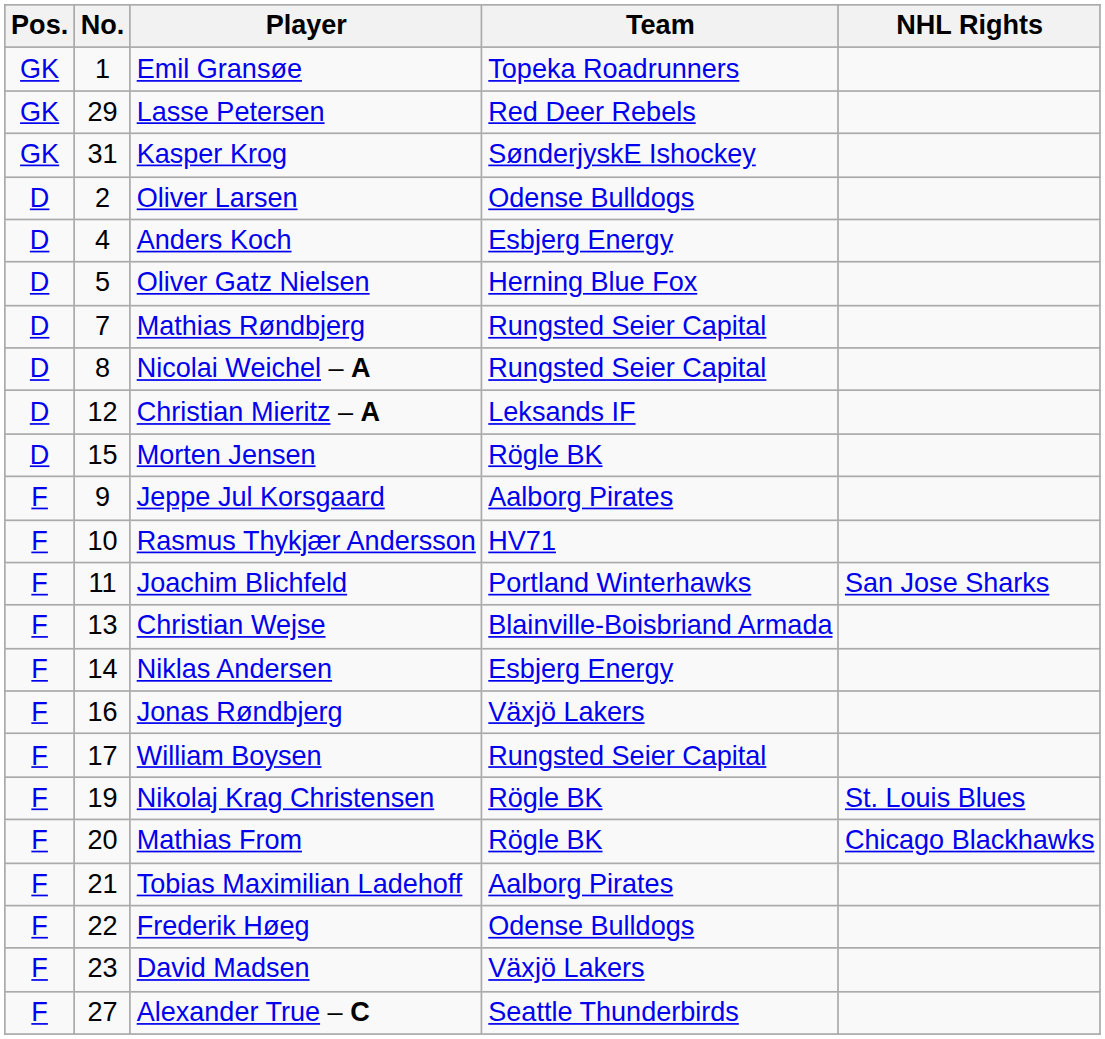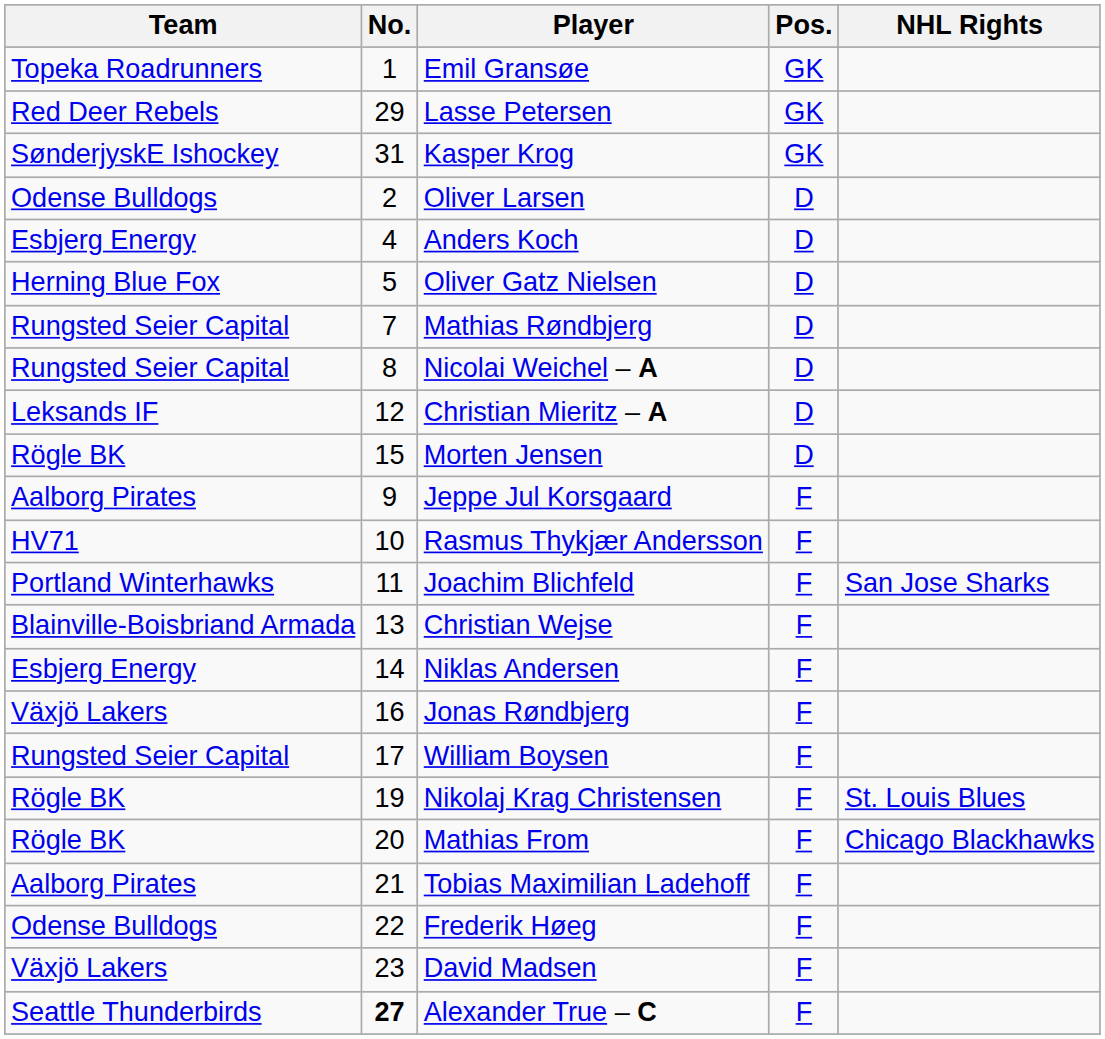 <table class="wikitable sortable">
 <tr>
-<th>Pos.</th>
+<th>Team</th>
 <th>No.</th>
 <th>Player</th>
-<th>Team</th>
+<th>Pos.</th>
 <th>NHL Rights</th>
 </tr>
 <tr>
-<td style="text-align:center;"><a href='#'>GK</a></td>
+<td> <a href='#'>Topeka Roadrunners</a></td>
 <td style="text-align:center;">1</td>
 <td><a href='#'>Emil Gransøe</a></td>
-<td> <a href='#'>Topeka Roadrunners</a></td>
+<td style="text-align:center;"><a href='#'>GK</a></td>
 <td></td>
 </tr>
 <tr>
-<td style="text-align:center;"><a href='#'>GK</a></td>
+<td> <a href='#'>Red Deer Rebels</a></td>
 <td style="text-align:center;">29</td>
 <td><a href='#'>Lasse Petersen</a></td>
-<td> <a href='#'>Red Deer Rebels</a></td>
+<td style="text-align:center;"><a href='#'>GK</a></td>
 <td></td>
 </tr>
 <tr>
-<td style="text-align:center;"><a href='#'>GK</a></td>
+<td> <a href='#'>SønderjyskE Ishockey</a></td>
 <td style="text-align:center;">31</td>
 <td><a href='#'>Kasper Krog</a></td>
-<td> <a href='#'>SønderjyskE Ishockey</a></td>
+<td style="text-align:center;"><a href='#'>GK</a></td>
 <td></td>
 </tr>
 <tr>
-<td style="text-align:center;"><a href='#'>D</a></td>
+<td> <a href='#'>Odense Bulldogs</a></td>
 <td style="text-align:center;">2</td>
 <td><a href='#'>Oliver Larsen</a></td>
-<td> <a href='#'>Odense Bulldogs</a></td>
+<td style="text-align:center;"><a href='#'>D</a></td>
 <td></td>
 </tr>
 <tr>
-<td style="text-align:center;"><a href='#'>D</a></td>
+<td> <a href='#'>Esbjerg Energy</a></td>
 <td style="text-align:center;">4</td>
 <td><a href='#'>Anders Koch</a></td>
-<td> <a href='#'>Esbjerg Energy</a></td>
+<td style="text-align:center;"><a href='#'>D</a></td>
 <td></td>
 </tr>
 <tr>
-<td style="text-align:center;"><a href='#'>D</a></td>
+<td> <a href='#'>Herning Blue Fox</a></td>
 <td style="text-align:center;">5</td>
 <td><a href='#'>Oliver Gatz Nielsen</a></td>
-<td> <a href='#'>Herning Blue Fox</a></td>
+<td style="text-align:center;"><a href='#'>D</a></td>
 <td></td>
 </tr>
 <tr>
-<td style="text-align:center;"><a href='#'>D</a></td>
+<td> <a href='#'>Rungsted Seier Capital</a></td>
 <td style="text-align:center;">7</td>
 <td><a href='#'>Mathias Røndbjerg</a></td>
-<td> <a href='#'>Rungsted Seier Capital</a></td>
+<td style="text-align:center;"><a href='#'>D</a></td>
 <td></td>
 </tr>
 <tr>
-<td style="text-align:center;"><a href='#'>D</a></td>
+<td> <a href='#'>Rungsted Seier Capital</a></td>
 <td style="text-align:center;">8</td>
 <td><a href='#'>Nicolai Weichel</a> – <strong>A</strong></td>
-<td> <a href='#'>Rungsted Seier Capital</a></td>
+<td style="text-align:center;"><a href='#'>D</a></td>
 <td></td>
 </tr>
 <tr>
-<td style="text-align:center;"><a href='#'>D</a></td>
+<td> <a href='#'>Leksands IF</a></td>
 <td style="text-align:center;">12</td>
 <td><a href='#'>Christian Mieritz</a> – <strong>A</strong></td>
-<td> <a href='#'>Leksands IF</a></td>
+<td style="text-align:center;"><a href='#'>D</a></td>
 <td></td>
 </tr>
 <tr>
-<td style="text-align:center;"><a href='#'>D</a></td>
+<td> <a href='#'>Rögle BK</a></td>
 <td style="text-align:center;">15</td>
 <td><a href='#'>Morten Jensen</a></td>
-<td> <a href='#'>Rögle BK</a></td>
+<td style="text-align:center;"><a href='#'>D</a></td>
 <td></td>
 </tr>
 <tr>
-<td style="text-align:center;"><a href='#'>F</a></td>
+<td> <a href='#'>Aalborg Pirates</a></td>
 <td style="text-align:center;">9</td>
 <td><a href='#'>Jeppe Jul Korsgaard</a></td>
-<td> <a href='#'>Aalborg Pirates</a></td>
+<td style="text-align:center;"><a href='#'>F</a></td>
 <td></td>
 </tr>
 <tr>
-<td style="text-align:center;"><a href='#'>F</a></td>
+<td> <a href='#'>HV71</a></td>
 <td style="text-align:center;">10</td>
 <td><a href='#'>Rasmus Thykjær Andersson</a></td>
-<td> <a href='#'>HV71</a></td>
+<td style="text-align:center;"><a href='#'>F</a></td>
 <td></td>
 </tr>
 <tr>
-<td style="text-align:center;"><a href='#'>F</a></td>
+<td> <a href='#'>Portland Winterhawks</a></td>
 <td style="text-align:center;">11</td>
 <td><a href='#'>Joachim Blichfeld</a></td>
-<td> <a href='#'>Portland Winterhawks</a></td>
+<td style="text-align:center;"><a href='#'>F</a></td>
 <td><a href='#'>San Jose Sharks</a></td>
 </tr>
 <tr>
-<td style="text-align:center;"><a href='#'>F</a></td>
+<td> <a href='#'>Blainville-Boisbriand Armada</a></td>
 <td style="text-align:center;">13</td>
 <td><a href='#'>Christian Wejse</a></td>
-<td> <a href='#'>Blainville-Boisbriand Armada</a></td>
+<td style="text-align:center;"><a href='#'>F</a></td>
 <td></td>
 </tr>
 <tr>
-<td style="text-align:center;"><a href='#'>F</a></td>
+<td> <a href='#'>Esbjerg Energy</a></td>
 <td style="text-align:center;">14</td>
 <td><a href='#'>Niklas Andersen</a></td>
-<td> <a href='#'>Esbjerg Energy</a></td>
+<td style="text-align:center;"><a href='#'>F</a></td>
 <td></td>
 </tr>
 <tr>
-<td style="text-align:center;"><a href='#'>F</a></td>
+<td> <a href='#'>Växjö Lakers</a></td>
 <td style="text-align:center;">16</td>
 <td><a href='#'>Jonas Røndbjerg</a></td>
-<td> <a href='#'>Växjö Lakers</a></td>
+<td style="text-align:center;"><a href='#'>F</a></td>
 <td></td>
 </tr>
 <tr>
-<td style="text-align:center;"><a href='#'>F</a></td>
+<td> <a href='#'>Rungsted Seier Capital</a></td>
 <td style="text-align:center;">17</td>
 <td><a href='#'>William Boysen</a></td>
-<td> <a href='#'>Rungsted Seier Capital</a></td>
+<td style="text-align:center;"><a href='#'>F</a></td>
 <td></td>
 </tr>
 <tr>
-<td style="text-align:center;"><a href='#'>F</a></td>
+<td> <a href='#'>Rögle BK</a></td>
 <td style="text-align:center;">19</td>
 <td><a href='#'>Nikolaj Krag Christensen</a></td>
-<td> <a href='#'>Rögle BK</a></td>
+<td style="text-align:center;"><a href='#'>F</a></td>
 <td><a href='#'>St. Louis Blues</a></td>
 </tr>
 <tr>
-<td style="text-align:center;"><a href='#'>F</a></td>
+<td> <a href='#'>Rögle BK</a></td>
 <td style="text-align:center;">20</td>
 <td><a href='#'>Mathias From</a></td>
-<td> <a href='#'>Rögle BK</a></td>
+<td style="text-align:center;"><a href='#'>F</a></td>
 <td><a href='#'>Chicago Blackhawks</a></td>
 </tr>
 <tr>
-<td style="text-align:center;"><a href='#'>F</a></td>
+<td> <a href='#'>Aalborg Pirates</a></td>
 <td style="text-align:center;">21</td>
 <td><a href='#'>Tobias Maximilian Ladehoff</a></td>
-<td> <a href='#'>Aalborg Pirates</a></td>
+<td style="text-align:center;"><a href='#'>F</a></td>
 <td></td>
 </tr>
 <tr>
-<td style="text-align:center;"><a href='#'>F</a></td>
+<td> <a href='#'>Odense Bulldogs</a></td>
 <td style="text-align:center;">22</td>
 <td><a href='#'>Frederik Høeg</a></td>
-<td> <a href='#'>Odense Bulldogs</a></td>
+<td style="text-align:center;"><a href='#'>F</a></td>
 <td></td>
 </tr>
 <tr>
-<td style="text-align:center;"><a href='#'>F</a></td>
+<td> <a href='#'>Växjö Lakers</a></td>
 <td style="text-align:center;">23</td>
 <td><a href='#'>David Madsen</a></td>
-<td> <a href='#'>Växjö Lakers</a></td>
+<td style="text-align:center;"><a href='#'>F</a></td>
 <td></td>
 </tr>
 <tr>
+<td> <a href='#'>Seattle Thunderbirds</a></td>
+<td style="text-align:center;"><strong>27</strong></td>
+<td><a href='#'>Alexander True</a> – <strong>C</strong></td>
 <td style="text-align:center;"><a href='#'>F</a></td>
-<td style="text-align:center;">27</td>
-<td><a href='#'>Alexander True</a> – <strong>C</strong></td>
-<td> <a href='#'>Seattle Thunderbirds</a></td>
 <td></td>
 </tr>
 </table>
